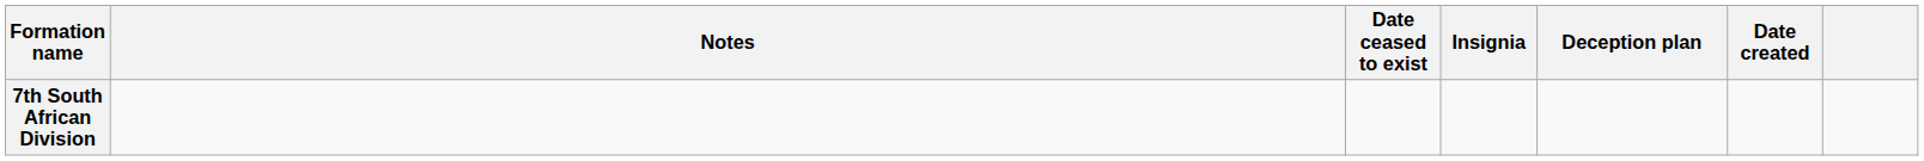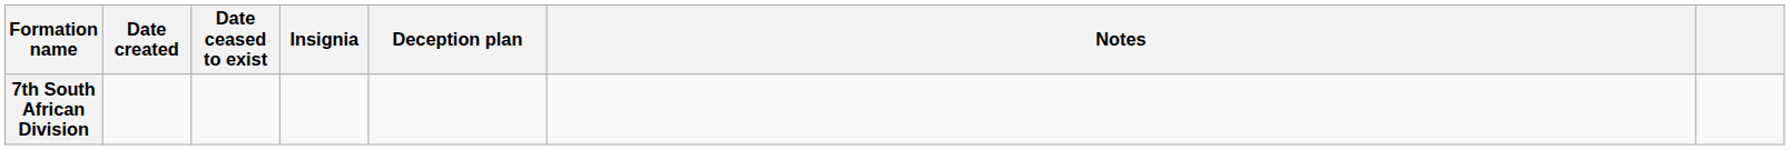 <table class="wikitable sortable plainrowheaders" style="text-align: left; border-spacing: 2px; border: 1px solid darkgray;">
 <tr>
 <th width="5%" scope="col">Formation name</th>
-<th class=unsortable width=65% scope="col">Notes</th>
+<th width=5% scope="col">Date created</th>
 <th width=5% scope="col">Date ceased to exist</th>
 <th class=unsortable width=5% scope="col">Insignia</th>
 <th class=unsortable width=10% scope="col">Deception plan</th>
-<th width=5% scope="col">Date created</th>
+<th class=unsortable width=65% scope="col">Notes</th>
 <th class=unsortable width=5% scope="col"></th>
 </tr>
 <tr>
 <th scope="row" style="text-align:center;">7th South African Division</th>
-<td align="left"></td>
 <td align="center"></td>
 <td align="center"></td>
 <td align="center"></td>
 <td align="center"></td>
+<td align="left"></td>
 <td align="center"></td>
 </tr>
 </table>
